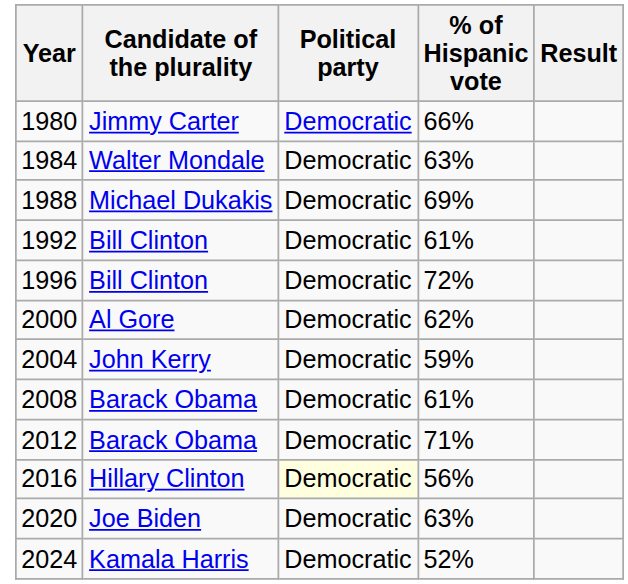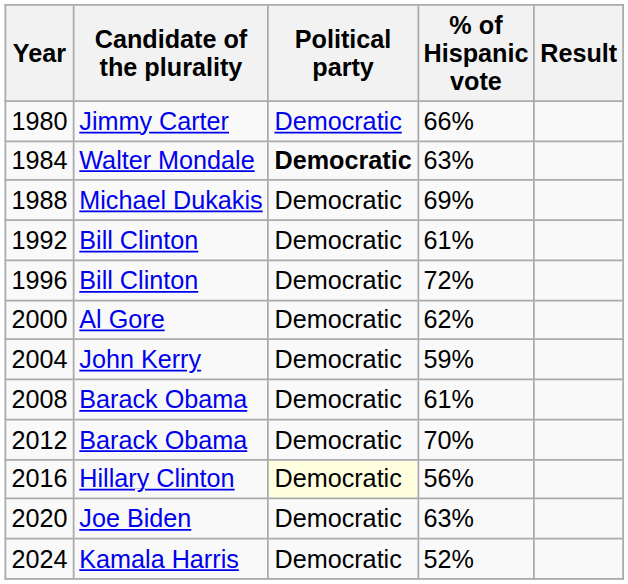 <table class="wikitable sortable" style="float:right; font-size:90%; margin:0 0 1em 1em;">
 <tr>
 <th>Year</th>
 <th>Candidate of<br>the plurality</th>
 <th>Political <br> party</th>
 <th>% of<br>Hispanic<br>vote</th>
 <th>Result</th>
 </tr>
 <tr>
 <td>1980</td>
 <td><a href='#'>Jimmy Carter</a></td>
 <td><a href='#'>Democratic</a></td>
 <td>66%</td>
 <td></td>
 </tr>
 <tr>
 <td>1984</td>
 <td><a href='#'>Walter Mondale</a></td>
-<td>Democratic</td>
+<td><strong>Democratic</strong></td>
 <td>63%</td>
 <td></td>
 </tr>
 <tr>
 <td>1988</td>
 <td><a href='#'>Michael Dukakis</a></td>
 <td>Democratic</td>
 <td>69%</td>
 <td></td>
 </tr>
 <tr>
 <td>1992</td>
 <td><a href='#'>Bill Clinton</a></td>
 <td>Democratic</td>
 <td>61%</td>
 <td></td>
 </tr>
 <tr>
 <td>1996</td>
 <td><a href='#'>Bill Clinton</a></td>
 <td>Democratic</td>
 <td>72%</td>
 <td></td>
 </tr>
 <tr>
 <td>2000</td>
 <td><a href='#'>Al Gore</a></td>
 <td>Democratic</td>
 <td>62%</td>
 <td></td>
 </tr>
 <tr>
 <td>2004</td>
 <td><a href='#'>John Kerry</a></td>
 <td>Democratic</td>
 <td>59%</td>
 <td></td>
 </tr>
 <tr>
 <td>2008</td>
 <td><a href='#'>Barack Obama</a></td>
 <td>Democratic</td>
 <td>61%</td>
 <td></td>
 </tr>
 <tr>
 <td>2012</td>
 <td><a href='#'>Barack Obama</a></td>
 <td>Democratic</td>
-<td>71%</td>
+<td>70%</td>
 <td></td>
 </tr>
 <tr>
 <td>2016</td>
 <td><a href='#'>Hillary Clinton</a></td>
 <td style="background: lightyellow;">Democratic</td>
 <td>56%</td>
 <td></td>
 </tr>
 <tr>
 <td>2020</td>
 <td><a href='#'>Joe Biden</a></td>
 <td>Democratic</td>
 <td>63%</td>
 <td></td>
 </tr>
 <tr>
 <td>2024</td>
 <td><a href='#'>Kamala Harris</a></td>
 <td>Democratic</td>
 <td>52%</td>
 <td></td>
 </tr>
 </table>
